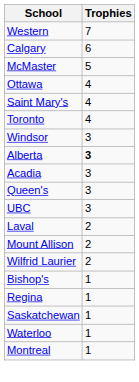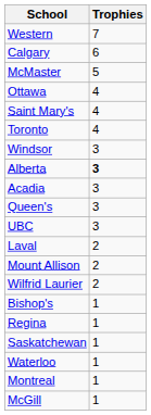 <table class="wikitable sortable">
 <tr>
 <th>School</th>
 <th>Trophies</th>
 </tr>
 <tr>
 <td><a href='#'>Western</a></td>
 <td>7</td>
 </tr>
 <tr>
 <td><a href='#'>Calgary</a></td>
 <td>6</td>
 </tr>
 <tr>
 <td><a href='#'>McMaster</a></td>
 <td>5</td>
 </tr>
 <tr>
 <td><a href='#'>Ottawa</a></td>
 <td>4</td>
 </tr>
 <tr>
 <td><a href='#'>Saint Mary's</a></td>
 <td>4</td>
 </tr>
 <tr>
 <td><a href='#'>Toronto</a></td>
 <td>4</td>
 </tr>
 <tr>
 <td><a href='#'>Windsor</a></td>
 <td>3</td>
 </tr>
 <tr>
 <td><a href='#'>Alberta</a></td>
 <td><strong>3</strong></td>
 </tr>
 <tr>
 <td><a href='#'>Acadia</a></td>
 <td>3</td>
 </tr>
 <tr>
 <td><a href='#'>Queen's</a></td>
 <td>3</td>
 </tr>
 <tr>
 <td><a href='#'>UBC</a></td>
 <td>3</td>
 </tr>
 <tr>
 <td><a href='#'>Laval</a></td>
 <td>2</td>
 </tr>
 <tr>
 <td><a href='#'>Mount Allison</a></td>
 <td>2</td>
 </tr>
 <tr>
 <td><a href='#'>Wilfrid Laurier</a></td>
 <td>2</td>
 </tr>
 <tr>
 <td><a href='#'>Bishop's</a></td>
 <td>1</td>
 </tr>
 <tr>
 <td><a href='#'>Regina</a></td>
 <td>1</td>
 </tr>
 <tr>
 <td><a href='#'>Saskatchewan</a></td>
 <td>1</td>
 </tr>
 <tr>
 <td><a href='#'>Waterloo</a></td>
 <td>1</td>
 </tr>
 <tr>
 <td><a href='#'>Montreal</a></td>
 <td>1</td>
 </tr>
+<tr>
+<td><a href='#'>McGill</a></td>
+<td>1</td>
+</tr>
 </table>
